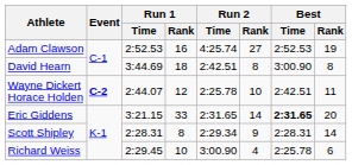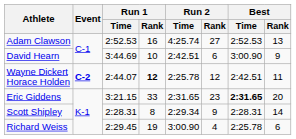 <table class=wikitable style=font-size:90%;text-align:center>
 <tr>
 <th rowspan=2>Athlete</th>
 <th rowspan=2>Event</th>
 <th colspan=2>Run 1</th>
 <th colspan=2>Run 2</th>
 <th colspan=2>Best</th>
 </tr>
 <tr style=font-size:95%>
 <th>Time</th>
 <th>Rank</th>
 <th>Time</th>
 <th>Rank</th>
 <th>Time</th>
 <th>Rank</th>
 </tr>
 <tr>
 <td align=left><a href='#'>Adam Clawson</a></td>
 <td align=left rowspan=2><a href='#'>C-1</a></td>
 <td>2:52.53</td>
 <td>16</td>
 <td>4:25.74</td>
 <td>27</td>
 <td>2:52.53</td>
-<td>19</td>
+<td>13</td>
 </tr>
 <tr>
 <td align=left><a href='#'>David Hearn</a></td>
 <td>3:44.69</td>
-<td>18</td>
+<td>10</td>
 <td>2:42.51</td>
-<td>8</td>
+<td>6</td>
 <td>3:00.90</td>
-<td>8</td>
+<td>9</td>
 </tr>
 <tr>
 <td align=left><a href='#'>Wayne Dickert</a><br><a href='#'>Horace Holden</a></td>
 <td align=left><strong><a href='#'>C-2</a></strong></td>
 <td>2:44.07</td>
+<td><strong>12</strong></td>
+<td>2:25.78</td>
 <td>12</td>
-<td>2:25.78</td>
-<td>10</td>
 <td>2:42.51</td>
 <td>11</td>
 </tr>
 <tr>
 <td align=left><a href='#'>Eric Giddens</a></td>
 <td align=left rowspan=3><a href='#'>K-1</a></td>
 <td>3:21.15</td>
 <td>33</td>
 <td>2:31.65</td>
-<td>14</td>
+<td>23</td>
 <td><strong>2:31.65</strong></td>
 <td>20</td>
 </tr>
 <tr>
 <td align=left><a href='#'>Scott Shipley</a></td>
 <td>2:28.31</td>
 <td>8</td>
 <td>2:29.34</td>
 <td>9</td>
 <td>2:28.31</td>
 <td>14</td>
 </tr>
 <tr>
 <td align=left><a href='#'>Richard Weiss</a></td>
 <td>2:29.45</td>
-<td>10</td>
+<td>19</td>
 <td>3:00.90</td>
 <td>4</td>
 <td>2:25.78</td>
 <td>6</td>
 </tr>
 </table>
